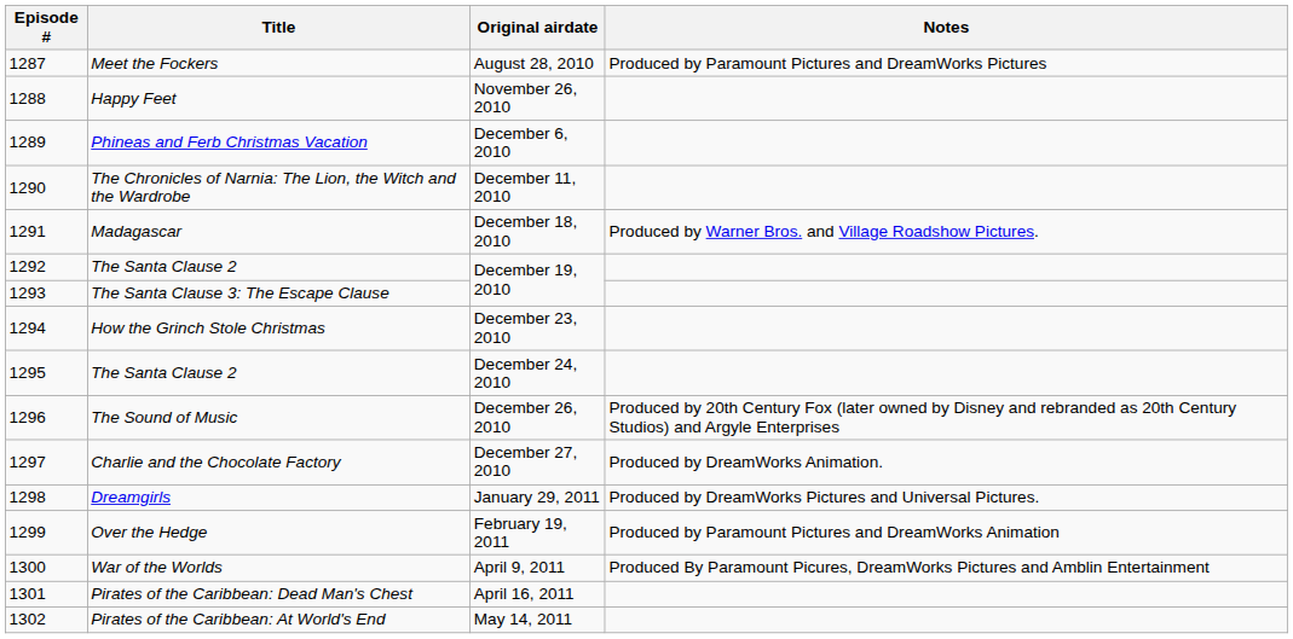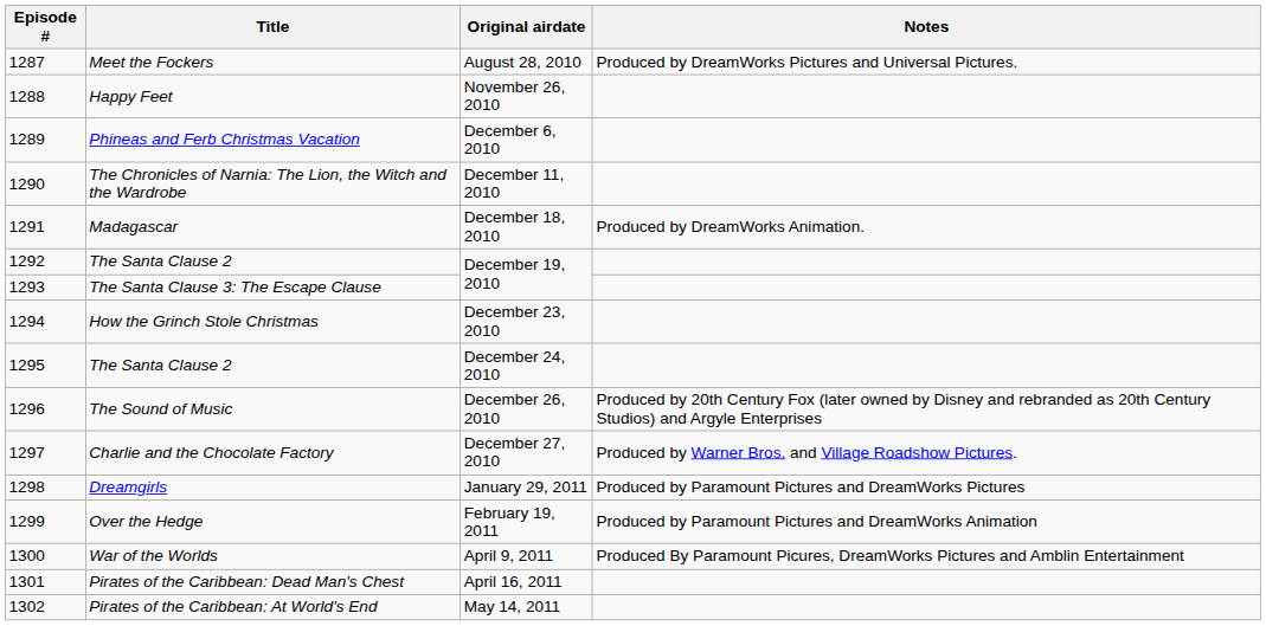 <table class="wikitable sortable">
 <tr>
 <th>Episode #</th>
 <th>Title</th>
 <th>Original airdate</th>
 <th>Notes</th>
 </tr>
 <tr>
 <td>1287</td>
 <td><em>Meet the Fockers</em></td>
 <td>August 28, 2010</td>
-<td>Produced by Paramount Pictures and DreamWorks Pictures</td>
+<td>Produced by DreamWorks Pictures and Universal Pictures.</td>
 </tr>
 <tr>
 <td>1288</td>
 <td><em>Happy Feet</em></td>
 <td>November 26, 2010</td>
 <td></td>
 </tr>
 <tr>
 <td>1289</td>
 <td><em><a href='#'>Phineas and Ferb Christmas Vacation</a></em></td>
 <td>December 6, 2010</td>
 <td></td>
 </tr>
 <tr>
 <td>1290</td>
 <td><em>The Chronicles of Narnia: The Lion, the Witch and the Wardrobe</em></td>
 <td>December 11, 2010</td>
 <td></td>
 </tr>
 <tr>
 <td>1291</td>
 <td><em>Madagascar</em></td>
 <td>December 18, 2010</td>
-<td>Produced by <a href='#'>Warner Bros.</a> and <a href='#'>Village Roadshow Pictures</a>.</td>
+<td>Produced by DreamWorks Animation.</td>
 </tr>
 <tr>
 <td>1292</td>
 <td><em>The Santa Clause 2</em></td>
 <td rowspan="2">December 19, 2010</td>
 <td></td>
 </tr>
 <tr>
 <td>1293</td>
 <td><em>The Santa Clause 3: The Escape Clause</em></td>
 <td></td>
 </tr>
 <tr>
 <td>1294</td>
 <td><em>How the Grinch Stole Christmas</em></td>
 <td>December 23, 2010</td>
 <td></td>
 </tr>
 <tr>
 <td>1295</td>
 <td><em>The Santa Clause 2</em></td>
 <td>December 24, 2010</td>
 <td></td>
 </tr>
 <tr>
 <td>1296</td>
 <td><em>The Sound of Music</em></td>
 <td>December 26, 2010</td>
 <td>Produced by 20th Century Fox (later owned by Disney and rebranded as 20th Century Studios) and Argyle Enterprises</td>
 </tr>
 <tr>
 <td>1297</td>
 <td><em>Charlie and the Chocolate Factory</em></td>
 <td>December 27, 2010</td>
-<td>Produced by DreamWorks Animation.</td>
+<td>Produced by <a href='#'>Warner Bros.</a> and <a href='#'>Village Roadshow Pictures</a>.</td>
 </tr>
 <tr>
 <td>1298</td>
 <td><em><a href='#'>Dreamgirls</a></em></td>
 <td>January 29, 2011</td>
-<td>Produced by DreamWorks Pictures and Universal Pictures.</td>
+<td>Produced by Paramount Pictures and DreamWorks Pictures</td>
 </tr>
 <tr>
 <td>1299</td>
 <td><em>Over the Hedge</em></td>
 <td>February 19, 2011</td>
 <td>Produced by Paramount Pictures and DreamWorks Animation</td>
 </tr>
 <tr>
 <td>1300</td>
 <td><em>War of the Worlds</em></td>
 <td>April 9, 2011</td>
 <td>Produced By Paramount Picures, DreamWorks Pictures and Amblin Entertainment</td>
 </tr>
 <tr>
 <td>1301</td>
 <td><em>Pirates of the Caribbean: Dead Man's Chest</em></td>
 <td>April 16, 2011</td>
 <td></td>
 </tr>
 <tr>
 <td>1302</td>
 <td><em>Pirates of the Caribbean: At World's End</em></td>
 <td>May 14, 2011</td>
 <td></td>
 </tr>
 </table>
